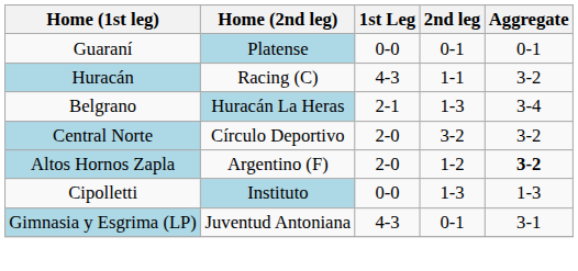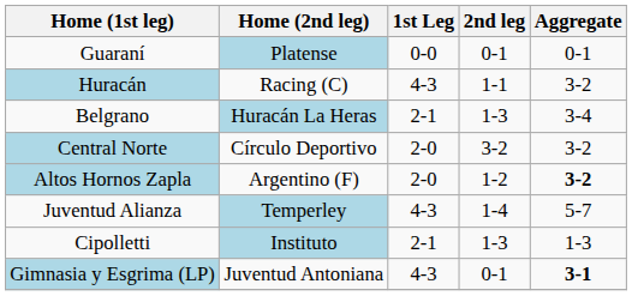 <table class="wikitable" style="text-align: center;">
 <tr>
 <th>Home (1st leg)</th>
 <th>Home (2nd leg)</th>
 <th>1st Leg</th>
 <th>2nd leg</th>
 <th>Aggregate</th>
 </tr>
 <tr>
 <td>Guaraní</td>
 <td bgcolor="lightblue">Platense</td>
 <td>0-0</td>
 <td>0-1</td>
 <td>0-1</td>
 </tr>
 <tr>
 <td bgcolor="lightblue">Huracán</td>
 <td>Racing (C)</td>
 <td>4-3</td>
 <td>1-1</td>
 <td>3-2</td>
 </tr>
 <tr>
 <td>Belgrano</td>
 <td bgcolor="lightblue">Huracán La Heras</td>
 <td>2-1</td>
 <td>1-3</td>
 <td>3-4</td>
 </tr>
 <tr>
 <td bgcolor="lightblue">Central Norte</td>
 <td>Círculo Deportivo</td>
 <td>2-0</td>
 <td>3-2</td>
 <td>3-2</td>
 </tr>
 <tr>
 <td bgcolor="lightblue">Altos Hornos Zapla</td>
 <td>Argentino (F)</td>
 <td>2-0</td>
 <td>1-2</td>
 <td><strong>3-2</strong></td>
 </tr>
 <tr>
+<td>Juventud Alianza</td>
+<td bgcolor="lightblue">Temperley</td>
+<td>4-3</td>
+<td>1-4</td>
+<td>5-7</td>
+</tr>
+<tr>
 <td>Cipolletti</td>
 <td bgcolor="lightblue">Instituto</td>
-<td>0-0</td>
+<td>2-1</td>
 <td>1-3</td>
 <td>1-3</td>
 </tr>
 <tr>
 <td bgcolor="lightblue">Gimnasia y Esgrima (LP)</td>
 <td>Juventud Antoniana</td>
 <td>4-3</td>
 <td>0-1</td>
-<td>3-1</td>
+<td><strong>3-1</strong></td>
 </tr>
 <tr>
 </tr>
 </table>
